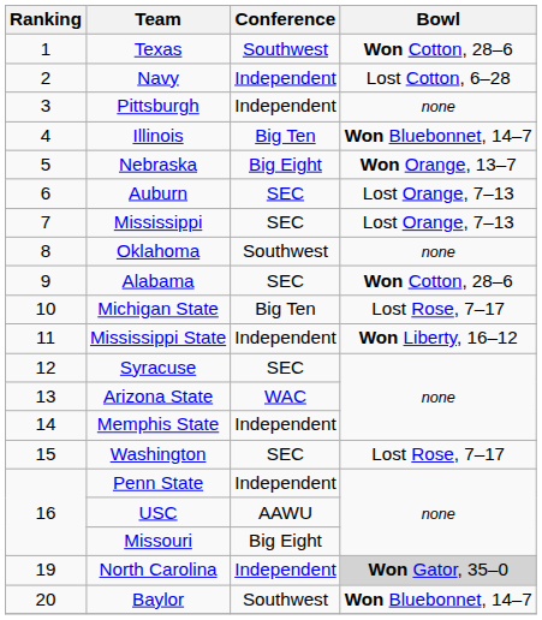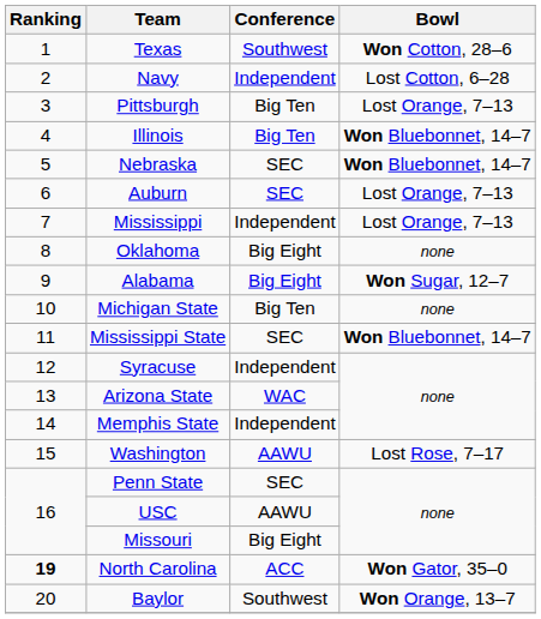 <table class=wikitable style="text-align:center">
 <tr>
 <th>Ranking</th>
 <th>Team</th>
 <th>Conference</th>
 <th>Bowl</th>
 </tr>
 <tr>
 <td>1</td>
 <td><a href='#'>Texas</a></td>
 <td><a href='#'>Southwest</a></td>
 <td><strong>Won</strong> <a href='#'>Cotton</a>, 28–6</td>
 </tr>
 <tr>
 <td>2</td>
 <td><a href='#'>Navy</a></td>
 <td><a href='#'>Independent</a></td>
 <td>Lost <a href='#'>Cotton</a>, 6–28</td>
 </tr>
 <tr>
 <td>3</td>
 <td><a href='#'>Pittsburgh</a></td>
-<td>Independent</td>
-<td><small><em>none</em></small></td>
+<td>Big Ten</td>
+<td>Lost <a href='#'>Orange</a>, 7–13</td>
 </tr>
 <tr>
 <td>4</td>
 <td><a href='#'>Illinois</a></td>
 <td><a href='#'>Big Ten</a></td>
 <td><strong>Won</strong> <a href='#'>Bluebonnet</a>, 14–7</td>
 </tr>
 <tr>
 <td>5</td>
 <td><a href='#'>Nebraska</a></td>
-<td><a href='#'>Big Eight</a></td>
-<td><strong>Won</strong> <a href='#'>Orange</a>, 13–7</td>
+<td>SEC</td>
+<td><strong>Won</strong> <a href='#'>Bluebonnet</a>, 14–7</td>
 </tr>
 <tr>
 <td>6</td>
 <td><a href='#'>Auburn</a></td>
 <td><a href='#'>SEC</a></td>
 <td>Lost <a href='#'>Orange</a>, 7–13</td>
 </tr>
 <tr>
 <td>7</td>
 <td><a href='#'>Mississippi</a></td>
-<td>SEC</td>
+<td>Independent</td>
 <td>Lost <a href='#'>Orange</a>, 7–13</td>
 </tr>
 <tr>
 <td>8</td>
 <td><a href='#'>Oklahoma</a></td>
-<td>Southwest</td>
+<td>Big Eight</td>
 <td><small><em>none</em></small></td>
 </tr>
 <tr>
 <td>9</td>
 <td><a href='#'>Alabama</a></td>
-<td>SEC</td>
-<td><strong>Won</strong> <a href='#'>Cotton</a>, 28–6</td>
+<td><a href='#'>Big Eight</a></td>
+<td><strong>Won</strong> <a href='#'>Sugar</a>, 12–7</td>
 </tr>
 <tr>
 <td>10</td>
 <td><a href='#'>Michigan State</a></td>
 <td>Big Ten</td>
-<td>Lost <a href='#'>Rose</a>, 7–17</td>
+<td><small><em>none</em></small></td>
 </tr>
 <tr>
 <td>11</td>
 <td><a href='#'>Mississippi State</a></td>
-<td>Independent</td>
-<td><strong>Won</strong> <a href='#'>Liberty</a>, 16–12</td>
+<td>SEC</td>
+<td><strong>Won</strong> <a href='#'>Bluebonnet</a>, 14–7</td>
 </tr>
 <tr>
 <td>12</td>
 <td><a href='#'>Syracuse</a></td>
-<td>SEC</td>
+<td>Independent</td>
 <td rowspan=3><small><em>none</em></small></td>
 </tr>
 <tr>
 <td>13</td>
 <td><a href='#'>Arizona State</a></td>
 <td><a href='#'>WAC</a></td>
 </tr>
 <tr>
 <td>14</td>
 <td><a href='#'>Memphis State</a></td>
 <td>Independent</td>
 </tr>
 <tr>
 <td>15</td>
 <td><a href='#'>Washington</a></td>
-<td>SEC</td>
+<td><a href='#'>AAWU</a></td>
 <td>Lost <a href='#'>Rose</a>, 7–17</td>
 </tr>
 <tr>
 <td rowspan=3>16</td>
 <td><a href='#'>Penn State</a></td>
-<td>Independent</td>
+<td>SEC</td>
 <td rowspan=3><small><em>none</em></small></td>
 </tr>
 <tr>
 <td><a href='#'>USC</a></td>
 <td>AAWU</td>
 </tr>
 <tr>
 <td><a href='#'>Missouri</a></td>
 <td>Big Eight</td>
 </tr>
 <tr>
-<td>19</td>
+<td><strong>19</strong></td>
 <td><a href='#'>North Carolina</a></td>
-<td><a href='#'>Independent</a></td>
-<td style="background: lightgrey;"><strong>Won</strong> <a href='#'>Gator</a>, 35–0</td>
+<td><a href='#'>ACC</a></td>
+<td><strong>Won</strong> <a href='#'>Gator</a>, 35–0</td>
 </tr>
 <tr>
 <td>20</td>
 <td><a href='#'>Baylor</a></td>
 <td>Southwest</td>
-<td><strong>Won</strong> <a href='#'>Bluebonnet</a>, 14–7</td>
+<td><strong>Won</strong> <a href='#'>Orange</a>, 13–7</td>
 </tr>
 <tr>
 </tr>
 </table>
